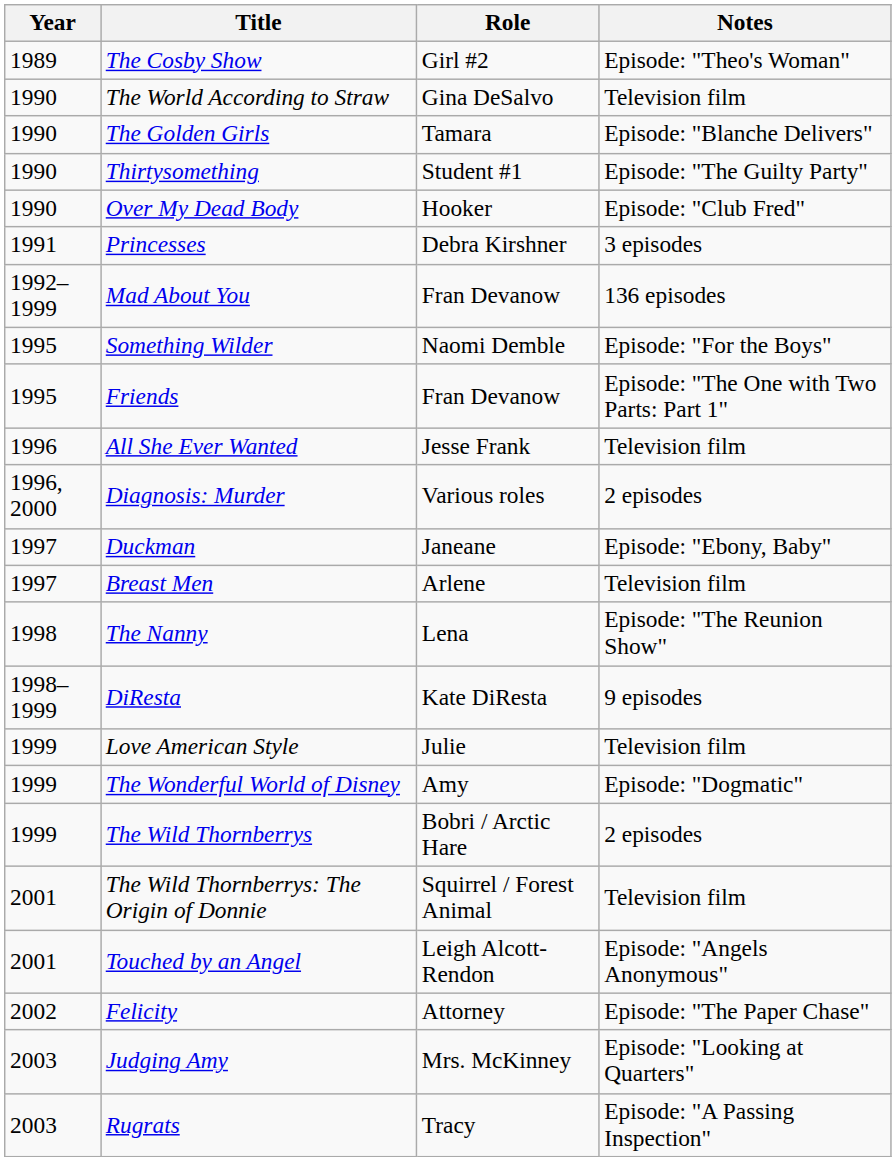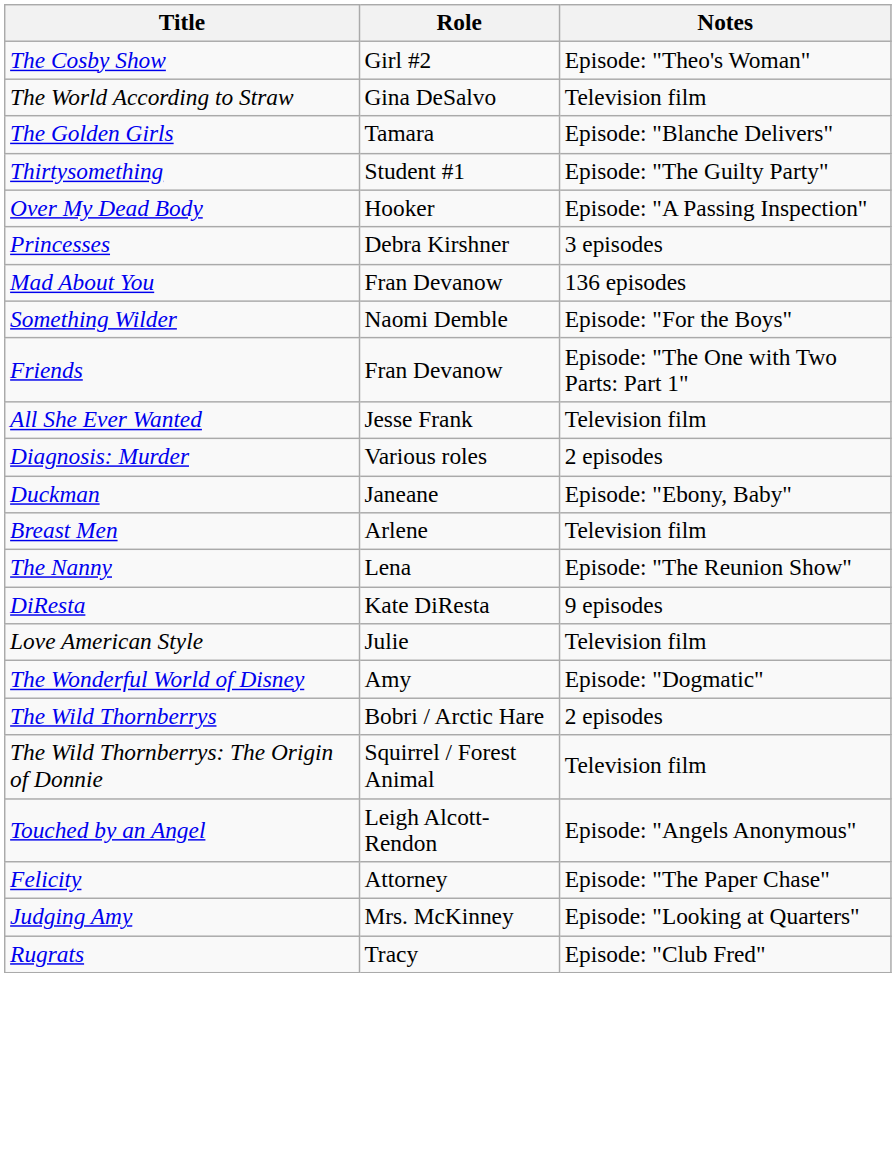 <table class="wikitable sortable">
 <tr>
-<th>Year</th>
 <th>Title</th>
 <th>Role</th>
 <th>Notes</th>
 </tr>
 <tr>
-<td>1989</td>
 <td><em><a href='#'>The Cosby Show</a></em></td>
 <td>Girl #2</td>
 <td>Episode: "Theo's Woman"</td>
 </tr>
 <tr>
-<td>1990</td>
 <td><em>The World According to Straw</em></td>
 <td>Gina DeSalvo</td>
 <td>Television film</td>
 </tr>
 <tr>
-<td>1990</td>
 <td><em><a href='#'>The Golden Girls</a></em></td>
 <td>Tamara</td>
 <td>Episode: "Blanche Delivers"</td>
 </tr>
 <tr>
-<td>1990</td>
 <td><em><a href='#'>Thirtysomething</a></em></td>
 <td>Student #1</td>
 <td>Episode: "The Guilty Party"</td>
 </tr>
 <tr>
-<td>1990</td>
 <td><a href='#'><em>Over My Dead Body</em></a></td>
 <td>Hooker</td>
-<td>Episode: "Club Fred"</td>
+<td>Episode: "A Passing Inspection"</td>
 </tr>
 <tr>
-<td>1991</td>
 <td><a href='#'><em>Princesses</em></a></td>
 <td>Debra Kirshner</td>
 <td>3 episodes</td>
 </tr>
 <tr>
-<td>1992–1999</td>
 <td><em><a href='#'>Mad About You</a></em></td>
 <td>Fran Devanow</td>
 <td>136 episodes</td>
 </tr>
 <tr>
-<td>1995</td>
 <td><em><a href='#'>Something Wilder</a></em></td>
 <td>Naomi Demble</td>
 <td>Episode: "For the Boys"</td>
 </tr>
 <tr>
-<td>1995</td>
 <td><em><a href='#'>Friends</a></em></td>
 <td>Fran Devanow</td>
 <td>Episode: "The One with Two Parts: Part 1"</td>
 </tr>
 <tr>
-<td>1996</td>
 <td><em><a href='#'>All She Ever Wanted</a></em></td>
 <td>Jesse Frank</td>
 <td>Television film</td>
 </tr>
 <tr>
-<td>1996, 2000</td>
 <td><em><a href='#'>Diagnosis: Murder</a></em></td>
 <td>Various roles</td>
 <td>2 episodes</td>
 </tr>
 <tr>
-<td>1997</td>
 <td><em><a href='#'>Duckman</a></em></td>
 <td>Janeane</td>
 <td>Episode: "Ebony, Baby"</td>
 </tr>
 <tr>
-<td>1997</td>
 <td><em><a href='#'>Breast Men</a></em></td>
 <td>Arlene</td>
 <td>Television film</td>
 </tr>
 <tr>
-<td>1998</td>
 <td><em><a href='#'>The Nanny</a></em></td>
 <td>Lena</td>
 <td>Episode: "The Reunion Show"</td>
 </tr>
 <tr>
-<td>1998–1999</td>
 <td><em><a href='#'>DiResta</a></em></td>
 <td>Kate DiResta</td>
 <td>9 episodes</td>
 </tr>
 <tr>
-<td>1999</td>
 <td><em>Love American Style</em></td>
 <td>Julie</td>
 <td>Television film</td>
 </tr>
 <tr>
-<td>1999</td>
 <td><em><a href='#'>The Wonderful World of Disney</a></em></td>
 <td>Amy</td>
 <td>Episode: "Dogmatic"</td>
 </tr>
 <tr>
-<td>1999</td>
 <td><em><a href='#'>The Wild Thornberrys</a></em></td>
 <td>Bobri / Arctic Hare</td>
 <td>2 episodes</td>
 </tr>
 <tr>
-<td>2001</td>
 <td><em>The Wild Thornberrys: The Origin of Donnie</em></td>
 <td>Squirrel / Forest Animal</td>
 <td>Television film</td>
 </tr>
 <tr>
-<td>2001</td>
 <td><em><a href='#'>Touched by an Angel</a></em></td>
 <td>Leigh Alcott-Rendon</td>
 <td>Episode: "Angels Anonymous"</td>
 </tr>
 <tr>
-<td>2002</td>
 <td><a href='#'><em>Felicity</em></a></td>
 <td>Attorney</td>
 <td>Episode: "The Paper Chase"</td>
 </tr>
 <tr>
-<td>2003</td>
 <td><em><a href='#'>Judging Amy</a></em></td>
 <td>Mrs. McKinney</td>
 <td>Episode: "Looking at Quarters"</td>
 </tr>
 <tr>
-<td>2003</td>
 <td><em><a href='#'>Rugrats</a></em></td>
 <td>Tracy</td>
-<td>Episode: "A Passing Inspection"</td>
+<td>Episode: "Club Fred"</td>
 </tr>
 </table>
